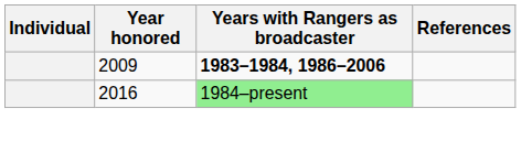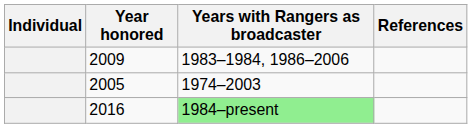 <table class="wikitable sortable" width="75%">
 <tr>
 <th scope="col">Individual</th>
 <th scope="col">Year honored</th>
 <th scope="col">Years with Rangers as broadcaster</th>
 <th scope="col" class="unsortable">References</th>
 </tr>
 <tr>
 <th scope="row"></th>
 <td>2009</td>
-<td><strong>1983–1984, 1986–2006</strong></td>
+<td>1983–1984, 1986–2006</td>
+<td></td>
+</tr>
+<tr>
+<th scope="row"></th>
+<td>2005</td>
+<td>1974–2003</td>
 <td></td>
 </tr>
 <tr>
 <th scope="row"></th>
 <td>2016</td>
 <td style="background: lightgreen;">1984–present</td>
 <td></td>
 </tr>
 </table>
